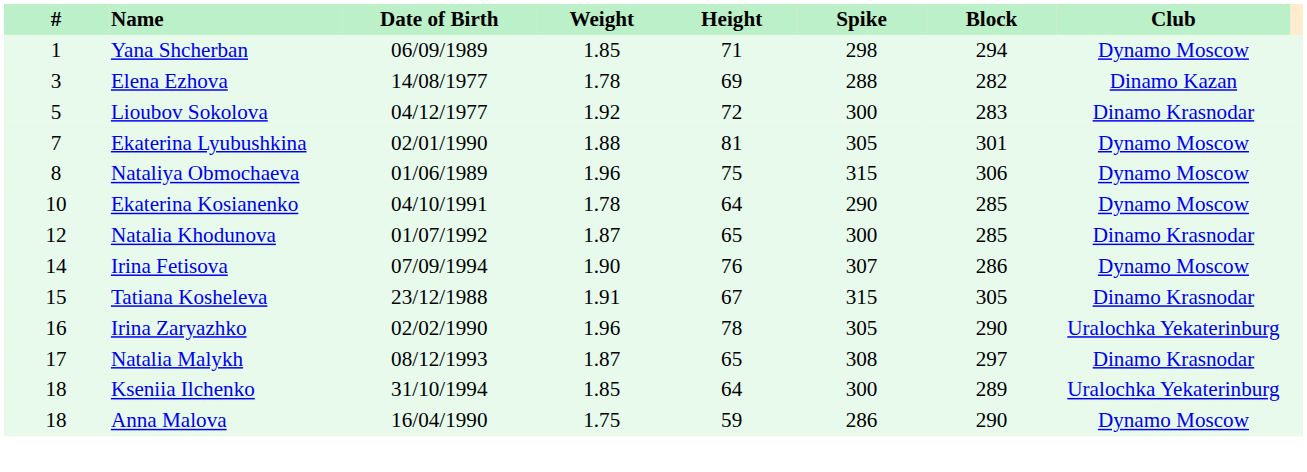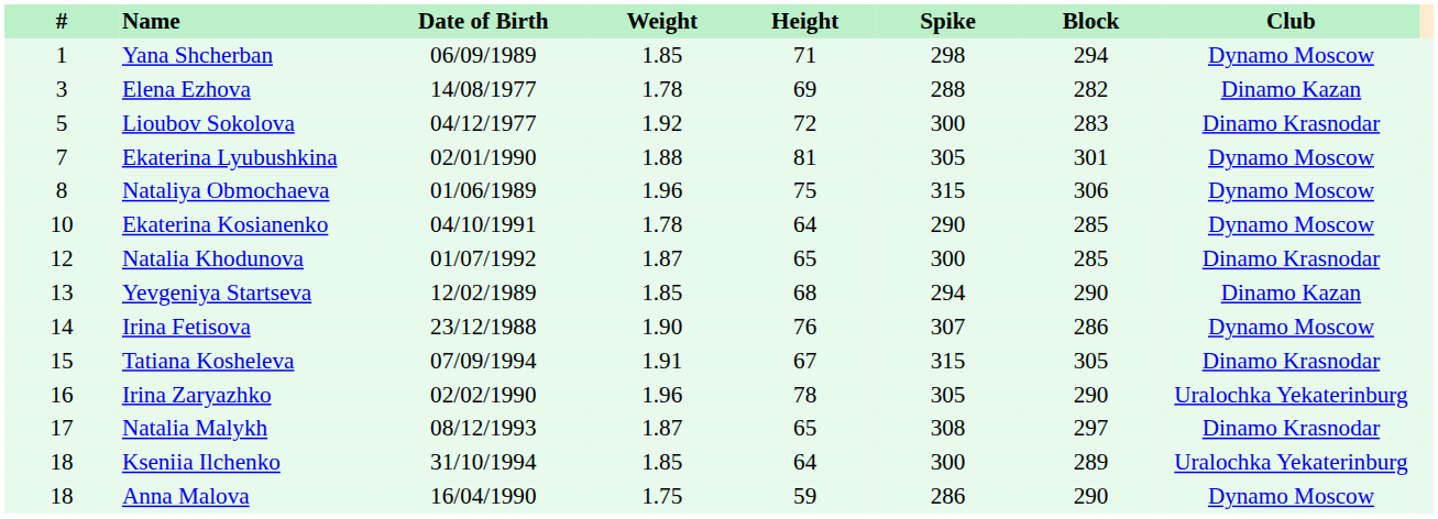 <table border=0 cellpadding=2 cellspacing=0  |- bgcolor=#FFECCE style="text-align:center; font-size:90%;" width=100%>
 <tr bgcolor=#BBF0C9>
 <th width=8%>#</th>
 <th width=18% align=left>Name</th>
 <th width=15%>Date of Birth</th>
 <th width=10%>Weight</th>
 <th width=10%>Height</th>
 <th width=10%>Spike</th>
 <th width=10%>Block</th>
 <th width=18%>Club</th>
 </tr>
 <tr bgcolor=#E7FAEC>
 <td>1</td>
 <td align=left><a href='#'>Yana Shcherban</a></td>
 <td>06/09/1989</td>
 <td>1.85</td>
 <td>71</td>
 <td>298</td>
 <td>294</td>
 <td> <a href='#'>Dynamo Moscow</a></td>
 <td></td>
 </tr>
 <tr bgcolor=#E7FAEC>
 <td>3</td>
 <td align=left><a href='#'>Elena Ezhova</a></td>
 <td>14/08/1977</td>
 <td>1.78</td>
 <td>69</td>
 <td>288</td>
 <td>282</td>
 <td> <a href='#'>Dinamo Kazan</a></td>
 <td></td>
 </tr>
 <tr bgcolor=#E7FAEC>
 <td>5</td>
 <td align=left><a href='#'>Lioubov Sokolova</a></td>
 <td>04/12/1977</td>
 <td>1.92</td>
 <td>72</td>
 <td>300</td>
 <td>283</td>
 <td> <a href='#'>Dinamo Krasnodar</a></td>
 <td></td>
 </tr>
 <tr bgcolor=#E7FAEC>
 <td>7</td>
 <td align=left><a href='#'>Ekaterina Lyubushkina</a></td>
 <td>02/01/1990</td>
 <td>1.88</td>
 <td>81</td>
 <td>305</td>
 <td>301</td>
 <td> <a href='#'>Dynamo Moscow</a></td>
 <td></td>
 </tr>
 <tr bgcolor=#E7FAEC>
 <td>8</td>
 <td align=left><a href='#'>Nataliya Obmochaeva</a></td>
 <td>01/06/1989</td>
 <td>1.96</td>
 <td>75</td>
 <td>315</td>
 <td>306</td>
 <td> <a href='#'>Dynamo Moscow</a></td>
 <td></td>
 </tr>
 <tr bgcolor=#E7FAEC>
 <td>10</td>
 <td align=left><a href='#'>Ekaterina Kosianenko</a></td>
 <td>04/10/1991</td>
 <td>1.78</td>
 <td>64</td>
 <td>290</td>
 <td>285</td>
 <td> <a href='#'>Dynamo Moscow</a></td>
 <td></td>
 </tr>
 <tr bgcolor=#E7FAEC>
 <td>12</td>
 <td align=left><a href='#'>Natalia Khodunova</a></td>
 <td>01/07/1992</td>
 <td>1.87</td>
 <td>65</td>
 <td>300</td>
 <td>285</td>
 <td> <a href='#'>Dinamo Krasnodar</a></td>
 <td></td>
 </tr>
 <tr bgcolor=#E7FAEC>
+<td>13</td>
+<td align=left><a href='#'>Yevgeniya Startseva</a></td>
+<td>12/02/1989</td>
+<td>1.85</td>
+<td>68</td>
+<td>294</td>
+<td>290</td>
+<td> <a href='#'>Dinamo Kazan</a></td>
+<td></td>
+</tr>
+<tr bgcolor=#E7FAEC>
 <td>14</td>
 <td align=left><a href='#'>Irina Fetisova</a></td>
-<td>07/09/1994</td>
+<td>23/12/1988</td>
 <td>1.90</td>
 <td>76</td>
 <td>307</td>
 <td>286</td>
 <td> <a href='#'>Dynamo Moscow</a></td>
 <td></td>
 </tr>
 <tr bgcolor=#E7FAEC>
 <td>15</td>
 <td align=left><a href='#'>Tatiana Kosheleva</a></td>
-<td>23/12/1988</td>
+<td>07/09/1994</td>
 <td>1.91</td>
 <td>67</td>
 <td>315</td>
 <td>305</td>
 <td> <a href='#'>Dinamo Krasnodar</a></td>
 <td></td>
 </tr>
 <tr bgcolor=#E7FAEC>
 <td>16</td>
 <td align=left><a href='#'>Irina Zaryazhko</a></td>
 <td>02/02/1990</td>
 <td>1.96</td>
 <td>78</td>
 <td>305</td>
 <td>290</td>
 <td> <a href='#'>Uralochka Yekaterinburg</a></td>
 <td></td>
 </tr>
 <tr bgcolor=#E7FAEC>
 <td>17</td>
 <td align=left><a href='#'>Natalia Malykh</a></td>
 <td>08/12/1993</td>
 <td>1.87</td>
 <td>65</td>
 <td>308</td>
 <td>297</td>
 <td> <a href='#'>Dinamo Krasnodar</a></td>
 <td></td>
 </tr>
 <tr bgcolor=#E7FAEC>
 <td>18</td>
 <td align=left><a href='#'>Kseniia Ilchenko</a></td>
 <td>31/10/1994</td>
 <td>1.85</td>
 <td>64</td>
 <td>300</td>
 <td>289</td>
 <td> <a href='#'>Uralochka Yekaterinburg</a></td>
 <td></td>
 </tr>
 <tr bgcolor=#E7FAEC>
 <td>18</td>
 <td align=left><a href='#'>Anna Malova</a></td>
 <td>16/04/1990</td>
 <td>1.75</td>
 <td>59</td>
 <td>286</td>
 <td>290</td>
 <td> <a href='#'>Dynamo Moscow</a></td>
 <td></td>
 </tr>
 </table>
